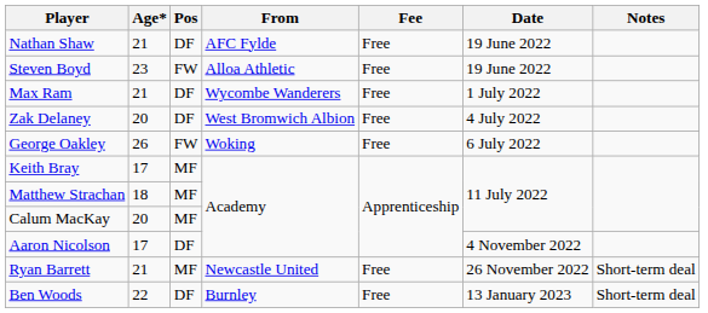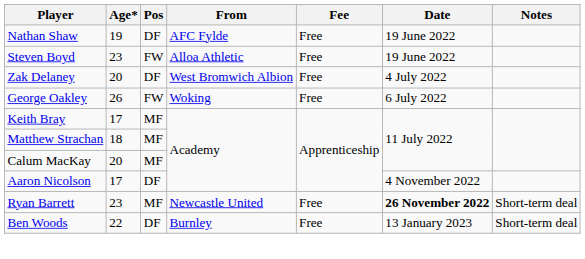 <table class="wikitable">
 <tr>
 <th>Player</th>
 <th>Age*</th>
 <th>Pos</th>
 <th>From</th>
 <th>Fee</th>
 <th>Date</th>
 <th>Notes</th>
 </tr>
 <tr>
 <td> <a href='#'>Nathan Shaw</a></td>
-<td>21</td>
+<td>19</td>
 <td>DF</td>
 <td> <a href='#'>AFC Fylde</a></td>
 <td>Free</td>
 <td>19 June 2022</td>
 <td></td>
 </tr>
 <tr>
 <td> <a href='#'>Steven Boyd</a></td>
 <td>23</td>
 <td>FW</td>
 <td> <a href='#'>Alloa Athletic</a></td>
 <td>Free</td>
 <td>19 June 2022</td>
-<td></td>
-</tr>
-<tr>
-<td> <a href='#'>Max Ram</a></td>
-<td>21</td>
-<td>DF</td>
-<td> <a href='#'>Wycombe Wanderers</a></td>
-<td>Free</td>
-<td>1 July 2022</td>
 <td></td>
 </tr>
 <tr>
 <td> <a href='#'>Zak Delaney</a></td>
 <td>20</td>
 <td>DF</td>
 <td> <a href='#'>West Bromwich Albion</a></td>
 <td>Free</td>
 <td>4 July 2022</td>
 <td></td>
 </tr>
 <tr>
 <td> <a href='#'>George Oakley</a></td>
 <td>26</td>
 <td>FW</td>
 <td> <a href='#'>Woking</a></td>
 <td>Free</td>
 <td>6 July 2022</td>
 <td></td>
 </tr>
 <tr>
 <td> <a href='#'>Keith Bray</a></td>
 <td>17</td>
 <td>MF</td>
 <td rowspan="4">Academy</td>
 <td rowspan="4">Apprenticeship</td>
 <td rowspan="3">11 July 2022</td>
 <td rowspan="3"></td>
 </tr>
 <tr>
 <td> <a href='#'>Matthew Strachan</a></td>
 <td>18</td>
 <td>MF</td>
 </tr>
 <tr>
 <td> Calum MacKay</td>
 <td>20</td>
 <td>MF</td>
 </tr>
 <tr>
 <td> <a href='#'>Aaron Nicolson</a></td>
 <td>17</td>
 <td>DF</td>
 <td>4 November 2022</td>
 <td></td>
 </tr>
 <tr>
 <td> <a href='#'>Ryan Barrett</a></td>
-<td>21</td>
+<td>23</td>
 <td>MF</td>
 <td> <a href='#'>Newcastle United</a></td>
 <td>Free</td>
-<td>26 November 2022</td>
+<td><strong>26 November 2022</strong></td>
 <td>Short-term deal</td>
 </tr>
 <tr>
 <td> <a href='#'>Ben Woods</a></td>
 <td>22</td>
 <td>DF</td>
 <td> <a href='#'>Burnley</a></td>
 <td>Free</td>
 <td>13 January 2023</td>
 <td>Short-term deal</td>
 </tr>
 </table>
